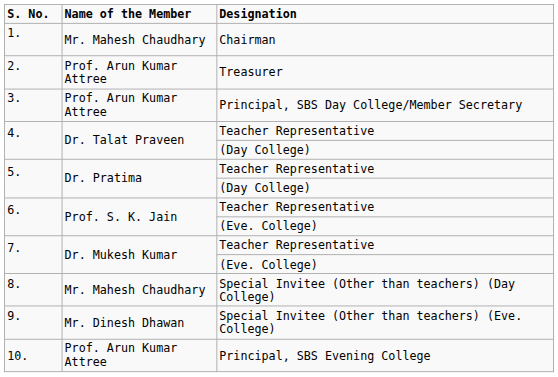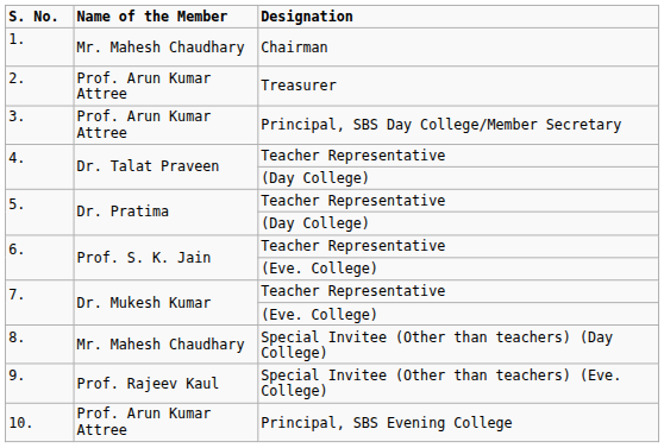 <table class="wikitable">
 <tr>
 <td><strong>S. No.</strong></td>
 <td><strong>Name of the Member</strong></td>
 <td><strong>Designation</strong></td>
 </tr>
 <tr>
 <td>1.      </td>
 <td>Mr. Mahesh Chaudhary</td>
 <td>Chairman</td>
 </tr>
 <tr>
 <td>2.      </td>
 <td>Prof. Arun Kumar Attree</td>
 <td>Treasurer</td>
 </tr>
 <tr>
 <td>3.      </td>
 <td>Prof. Arun Kumar Attree</td>
 <td>Principal, SBS Day College/Member Secretary</td>
 </tr>
 <tr>
 <td rowspan="2">4.      </td>
 <td rowspan="2">Dr. Talat Praveen</td>
 <td>Teacher Representative</td>
 </tr>
 <tr>
 <td>(Day College)</td>
 </tr>
 <tr>
 <td rowspan="2">5.      </td>
 <td rowspan="2">Dr. Pratima</td>
 <td>Teacher Representative</td>
 </tr>
 <tr>
 <td>(Day College)</td>
 </tr>
 <tr>
 <td rowspan="2">6.      </td>
 <td rowspan="2">Prof. S. K. Jain</td>
 <td>Teacher Representative</td>
 </tr>
 <tr>
 <td>(Eve. College)</td>
 </tr>
 <tr>
 <td rowspan="2">7.      </td>
 <td rowspan="2">Dr. Mukesh Kumar</td>
 <td>Teacher Representative</td>
 </tr>
 <tr>
 <td>(Eve. College)</td>
 </tr>
 <tr>
 <td>8.      </td>
 <td>Mr. Mahesh Chaudhary</td>
 <td>Special Invitee (Other than teachers) (Day College)</td>
 </tr>
 <tr>
 <td>9.      </td>
-<td>Mr. Dinesh Dhawan</td>
+<td>Prof. Rajeev Kaul</td>
 <td>Special Invitee (Other than teachers) (Eve. College)</td>
 </tr>
 <tr>
 <td>10.  </td>
 <td>Prof. Arun Kumar Attree</td>
 <td>Principal, SBS Evening College</td>
 </tr>
 </table>
